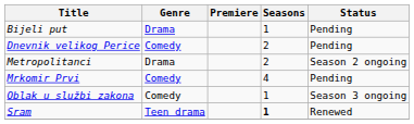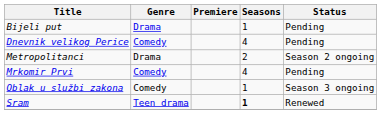 <table class="wikitable sortable" style="width:">
 <tr>
 <th>Title</th>
 <th>Genre</th>
 <th>Premiere</th>
 <th>Seasons</th>
 <th>Status</th>
 </tr>
 <tr>
 <td><em>Bijeli put</em></td>
 <td><a href='#'>Drama</a></td>
 <td></td>
 <td>1</td>
 <td>Pending</td>
 </tr>
 <tr>
 <td><em><a href='#'>Dnevnik velikog Perice</a></em></td>
 <td><a href='#'>Comedy</a></td>
 <td></td>
-<td>2</td>
+<td>4</td>
 <td>Pending</td>
 </tr>
 <tr>
 <td><em>Metropolitanci</em></td>
 <td>Drama</td>
 <td></td>
 <td>2</td>
 <td>Season 2 ongoing</td>
 </tr>
 <tr>
 <td><em><a href='#'>Mrkomir Prvi</a></em></td>
 <td><a href='#'>Comedy</a></td>
 <td></td>
 <td>4</td>
 <td>Pending</td>
 </tr>
 <tr>
 <td><em><a href='#'>Oblak u službi zakona</a></em></td>
 <td>Comedy</td>
 <td></td>
 <td>1</td>
 <td>Season 3 ongoing</td>
 </tr>
 <tr>
 <td><em><a href='#'>Sram</a></em></td>
 <td><a href='#'>Teen drama</a></td>
 <td></td>
 <td><strong>1</strong></td>
 <td>Renewed</td>
 </tr>
 <tr>
 </tr>
 </table>
